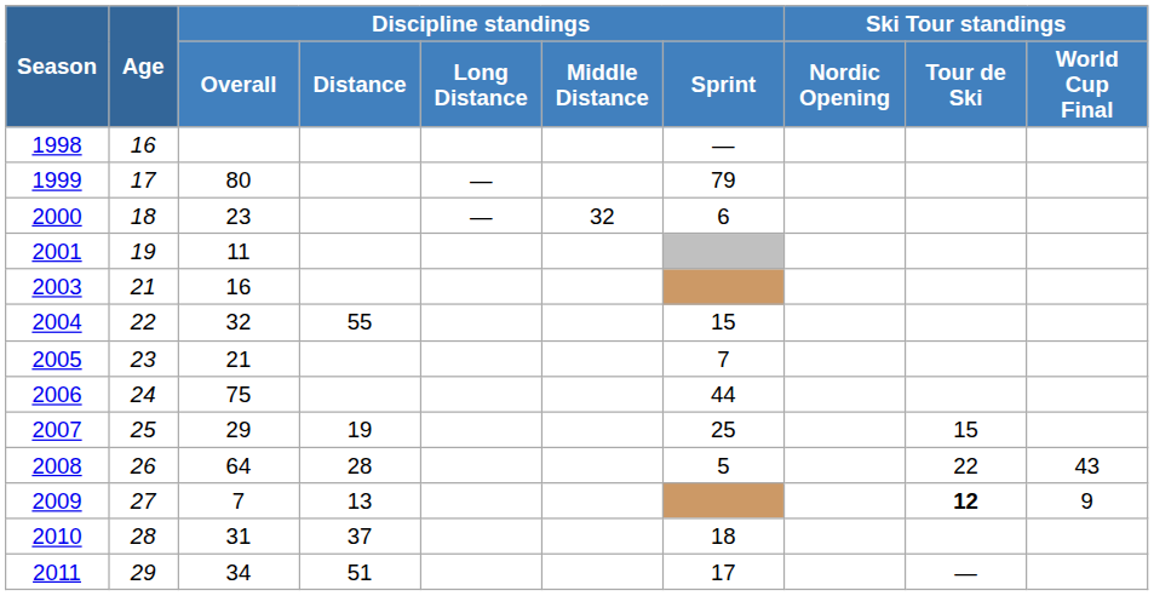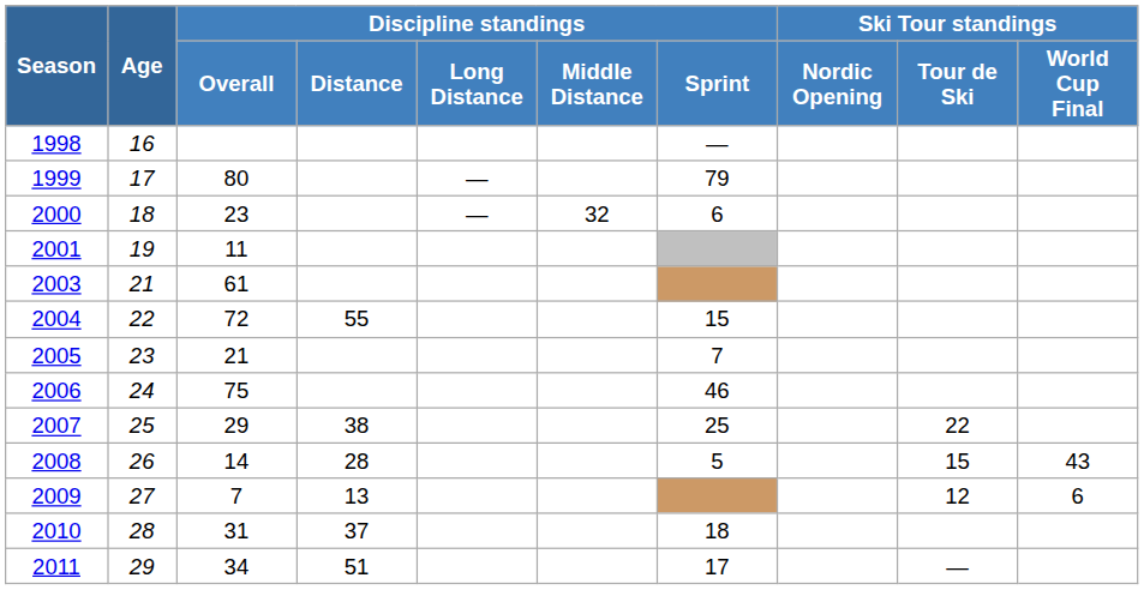 <table class="wikitable" style="font-size:95%; text-align:center; border:grey solid 1px; border-collapse:collapse; background:#ffffff;">
 <tr>
 <th style="background-color:#369; color:white; width:60px;" rowspan="2"> Season </th>
 <th style="background-color:#369; color:white; width:40px;" rowspan="2"> Age </th>
 <th style="background-color:#4180be; color:white;" colspan="5">Discipline standings</th>
 <th style="background-color:#4180be; color:white;" colspan="3">Ski Tour standings</th>
 </tr>
 <tr>
 <th style="background-color:#4180be; color:white; width:75px;">Overall</th>
 <th style="background-color:#4180be; color:white; width:75px;">Distance</th>
 <th style="background-color:#4180be; color:white; width:75px;">Long Distance</th>
 <th style="background-color:#4180be; color:white; width:75px;">Middle Distance</th>
 <th style="background-color:#4180be; color:white; width:75px;">Sprint</th>
 <th style="background-color:#4180be; color:white; width:75px;">Nordic<br>Opening</th>
 <th style="background-color:#4180be; color:white; width:75px;">Tour de<br>Ski</th>
 <th style="background-color:#4180be; color:white; width:75px;">World Cup<br>Final</th>
 </tr>
 <tr>
 <td><a href='#'>1998</a></td>
 <td><em>16</em></td>
 <td></td>
 <td></td>
 <td></td>
 <td></td>
 <td>—</td>
 <td></td>
 <td></td>
 <td></td>
 </tr>
 <tr>
 <td><a href='#'>1999</a></td>
 <td><em>17</em></td>
 <td>80</td>
 <td></td>
 <td>—</td>
 <td></td>
 <td>79</td>
 <td></td>
 <td></td>
 <td></td>
 </tr>
 <tr>
 <td><a href='#'>2000</a></td>
 <td><em>18</em></td>
 <td>23</td>
 <td></td>
 <td>—</td>
 <td>32</td>
 <td>6</td>
 <td></td>
 <td></td>
 <td></td>
 </tr>
 <tr>
 <td><a href='#'>2001</a></td>
 <td><em>19</em></td>
 <td>11</td>
 <td></td>
 <td></td>
 <td></td>
 <td style="background:silver;"></td>
 <td></td>
 <td></td>
 <td></td>
 </tr>
 <tr>
 <td><a href='#'>2003</a></td>
 <td><em>21</em></td>
-<td>16</td>
+<td>61</td>
 <td></td>
 <td></td>
 <td></td>
 <td style="background:#c96;"></td>
 <td></td>
 <td></td>
 <td></td>
 </tr>
 <tr>
 <td><a href='#'>2004</a></td>
 <td><em>22</em></td>
-<td>32</td>
+<td>72</td>
 <td>55</td>
 <td></td>
 <td></td>
 <td>15</td>
 <td></td>
 <td></td>
 <td></td>
 </tr>
 <tr>
 <td><a href='#'>2005</a></td>
 <td><em>23</em></td>
 <td>21</td>
 <td></td>
 <td></td>
 <td></td>
 <td>7</td>
 <td></td>
 <td></td>
 <td></td>
 </tr>
 <tr>
 <td><a href='#'>2006</a></td>
 <td><em>24</em></td>
 <td>75</td>
 <td></td>
 <td></td>
 <td></td>
-<td>44</td>
+<td>46</td>
 <td></td>
 <td></td>
 <td></td>
 </tr>
 <tr>
 <td><a href='#'>2007</a></td>
 <td><em>25</em></td>
 <td>29</td>
-<td>19</td>
+<td>38</td>
 <td></td>
 <td></td>
 <td>25</td>
 <td></td>
-<td>15</td>
+<td>22</td>
 <td></td>
 </tr>
 <tr>
 <td><a href='#'>2008</a></td>
 <td><em>26</em></td>
-<td>64</td>
+<td>14</td>
 <td>28</td>
 <td></td>
 <td></td>
 <td>5</td>
 <td></td>
-<td>22</td>
+<td>15</td>
 <td>43</td>
 </tr>
 <tr>
 <td><a href='#'>2009</a></td>
 <td><em>27</em></td>
 <td>7</td>
 <td>13</td>
 <td></td>
 <td></td>
 <td style="background:#c96;"></td>
 <td></td>
-<td><strong>12</strong></td>
-<td>9</td>
+<td>12</td>
+<td>6</td>
 </tr>
 <tr>
 <td><a href='#'>2010</a></td>
 <td><em>28</em></td>
 <td>31</td>
 <td>37</td>
 <td></td>
 <td></td>
 <td>18</td>
 <td></td>
 <td></td>
 <td></td>
 </tr>
 <tr>
 <td><a href='#'>2011</a></td>
 <td><em>29</em></td>
 <td>34</td>
 <td>51</td>
 <td></td>
 <td></td>
 <td>17</td>
 <td></td>
 <td>—</td>
 <td></td>
 </tr>
 </table>
